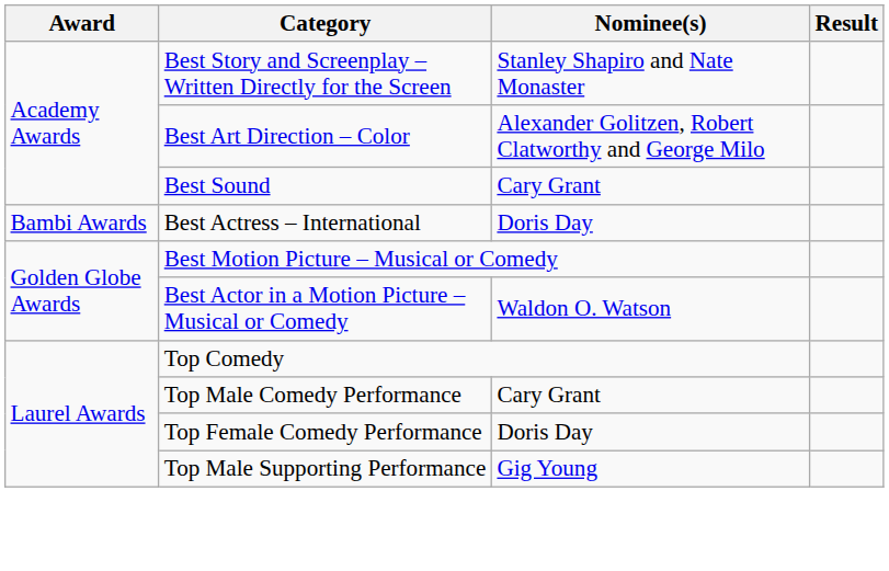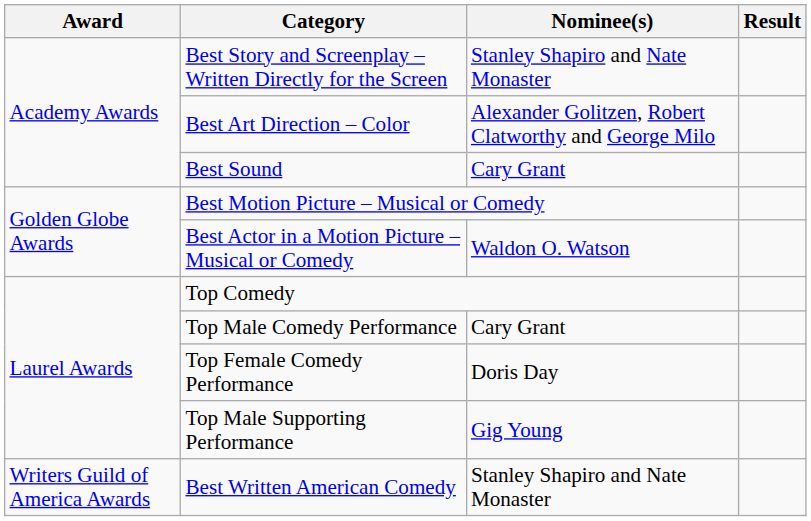 <table class="wikitable plainrowheaders">
 <tr>
 <th>Award</th>
 <th>Category</th>
 <th>Nominee(s)</th>
 <th>Result</th>
 </tr>
 <tr>
 <td rowspan="3"><a href='#'>Academy Awards</a></td>
 <td><a href='#'>Best Story and Screenplay – Written Directly for the Screen</a></td>
 <td><a href='#'>Stanley Shapiro</a> and <a href='#'>Nate Monaster</a></td>
 <td></td>
 </tr>
 <tr>
 <td><a href='#'>Best Art Direction – Color</a></td>
 <td><a href='#'>Alexander Golitzen</a>, <a href='#'>Robert Clatworthy</a> and <a href='#'>George Milo</a></td>
 <td></td>
 </tr>
 <tr>
 <td><a href='#'>Best Sound</a></td>
 <td><a href='#'>Cary Grant</a></td>
-<td></td>
-</tr>
-<tr>
-<td><a href='#'>Bambi Awards</a></td>
-<td>Best Actress – International</td>
-<td><a href='#'>Doris Day</a></td>
 <td></td>
 </tr>
 <tr>
 <td rowspan="2"><a href='#'>Golden Globe Awards</a></td>
 <td colspan="2"><a href='#'>Best Motion Picture – Musical or Comedy</a></td>
 <td></td>
 </tr>
 <tr>
 <td><a href='#'>Best Actor in a Motion Picture – Musical or Comedy</a></td>
 <td><a href='#'>Waldon O. Watson</a></td>
 <td></td>
 </tr>
 <tr>
 <td rowspan="4"><a href='#'>Laurel Awards</a></td>
 <td colspan="2">Top Comedy</td>
 <td></td>
 </tr>
 <tr>
 <td>Top Male Comedy Performance</td>
 <td>Cary Grant</td>
 <td></td>
 </tr>
 <tr>
 <td>Top Female Comedy Performance</td>
 <td>Doris Day</td>
 <td></td>
 </tr>
 <tr>
 <td>Top Male Supporting Performance</td>
 <td><a href='#'>Gig Young</a></td>
 <td></td>
 </tr>
+<tr>
+<td><a href='#'>Writers Guild of America Awards</a></td>
+<td><a href='#'>Best Written American Comedy</a></td>
+<td>Stanley Shapiro and Nate Monaster</td>
+<td></td>
+</tr>
 </table>
